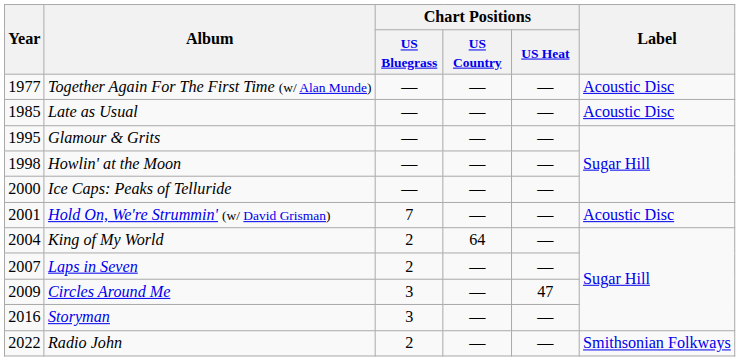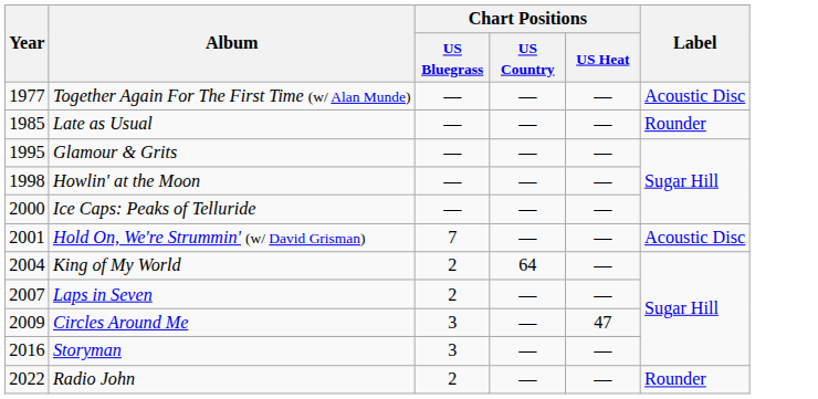 <table class="wikitable">
 <tr>
 <th rowspan="2">Year</th>
 <th rowspan="2">Album</th>
 <th colspan="3">Chart Positions</th>
 <th rowspan="2">Label</th>
 </tr>
 <tr>
 <th style="width:60px;"><small><a href='#'>US Bluegrass</a></small></th>
 <th style="width:60px;"><small><a href='#'>US Country</a></small></th>
 <th style="width:60px;"><small><a href='#'>US Heat</a></small></th>
 </tr>
 <tr>
 <td>1977</td>
 <td><em>Together Again For The First Time</em> <small>(w/ <a href='#'>Alan Munde</a>)</small></td>
 <td style="text-align:center;">—</td>
 <td style="text-align:center;">—</td>
 <td style="text-align:center;">—</td>
 <td><a href='#'>Acoustic Disc</a></td>
 </tr>
 <tr>
 <td>1985</td>
 <td><em>Late as Usual</em></td>
 <td style="text-align:center;">—</td>
 <td style="text-align:center;">—</td>
 <td style="text-align:center;">—</td>
-<td><a href='#'>Acoustic Disc</a></td>
+<td><a href='#'>Rounder</a></td>
 </tr>
 <tr>
 <td>1995</td>
 <td><em>Glamour & Grits</em></td>
 <td style="text-align:center;">—</td>
 <td style="text-align:center;">—</td>
 <td style="text-align:center;">—</td>
 <td rowspan="3"><a href='#'>Sugar Hill</a></td>
 </tr>
 <tr>
 <td>1998</td>
 <td><em>Howlin' at the Moon</em></td>
 <td style="text-align:center;">—</td>
 <td style="text-align:center;">—</td>
 <td style="text-align:center;">—</td>
 </tr>
 <tr>
 <td>2000</td>
 <td><em>Ice Caps: Peaks of Telluride</em></td>
 <td style="text-align:center;">—</td>
 <td style="text-align:center;">—</td>
 <td style="text-align:center;">—</td>
 </tr>
 <tr>
 <td>2001</td>
 <td><em><a href='#'>Hold On, We're Strummin'</a></em> <small>(w/ <a href='#'>David Grisman</a>)</small></td>
 <td style="text-align:center;">7</td>
 <td style="text-align:center;">—</td>
 <td style="text-align:center;">—</td>
 <td><a href='#'>Acoustic Disc</a></td>
 </tr>
 <tr>
 <td>2004</td>
 <td><em>King of My World</em></td>
 <td style="text-align:center;">2</td>
 <td style="text-align:center;">64</td>
 <td style="text-align:center;">—</td>
 <td rowspan="4"><a href='#'>Sugar Hill</a></td>
 </tr>
 <tr>
 <td>2007</td>
 <td><em><a href='#'>Laps in Seven</a></em></td>
 <td style="text-align:center;">2</td>
 <td style="text-align:center;">—</td>
 <td style="text-align:center;">—</td>
 </tr>
 <tr>
 <td>2009</td>
 <td><em><a href='#'>Circles Around Me</a></em></td>
 <td style="text-align:center;">3</td>
 <td style="text-align:center;">—</td>
 <td style="text-align:center;">47</td>
 </tr>
 <tr>
 <td>2016</td>
 <td><em><a href='#'>Storyman</a></em></td>
 <td style="text-align:center;">3</td>
 <td style="text-align:center;">—</td>
 <td style="text-align:center;">—</td>
 </tr>
 <tr>
 <td>2022</td>
 <td><em>Radio John</em></td>
 <td style="text-align:center;">2</td>
 <td style="text-align:center;">—</td>
 <td style="text-align:center;">—</td>
-<td><a href='#'>Smithsonian Folkways</a></td>
+<td><a href='#'>Rounder</a></td>
 </tr>
 </table>
